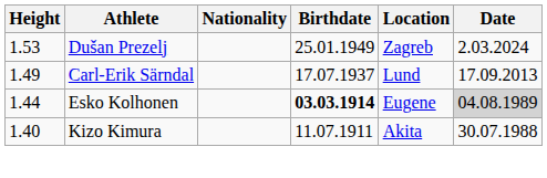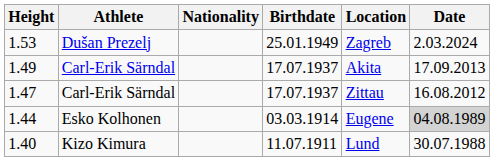 <table class="wikitable">
 <tr>
 <th>Height</th>
 <th>Athlete</th>
 <th>Nationality</th>
 <th>Birthdate</th>
 <th>Location</th>
 <th>Date</th>
 </tr>
 <tr>
 <td>1.53</td>
 <td><a href='#'>Dušan Prezelj</a></td>
 <td></td>
 <td>25.01.1949</td>
 <td><a href='#'>Zagreb</a></td>
 <td>2.03.2024</td>
 </tr>
 <tr>
 <td>1.49</td>
 <td><a href='#'>Carl-Erik Särndal</a></td>
 <td></td>
 <td>17.07.1937</td>
-<td><a href='#'>Lund</a></td>
+<td><a href='#'>Akita</a></td>
 <td>17.09.2013</td>
+</tr>
+<tr>
+<td>1.47</td>
+<td>Carl-Erik Särndal</td>
+<td></td>
+<td>17.07.1937</td>
+<td><a href='#'>Zittau</a></td>
+<td>16.08.2012</td>
 </tr>
 <tr>
 <td>1.44</td>
 <td>Esko Kolhonen</td>
 <td></td>
-<td><strong>03.03.1914</strong></td>
+<td>03.03.1914</td>
 <td><a href='#'>Eugene</a></td>
 <td style="background: lightgrey;">04.08.1989</td>
 </tr>
 <tr>
 <td>1.40</td>
 <td>Kizo Kimura</td>
 <td></td>
 <td>11.07.1911</td>
-<td><a href='#'>Akita</a></td>
+<td><a href='#'>Lund</a></td>
 <td>30.07.1988</td>
 </tr>
 <tr>
 </tr>
 </table>
